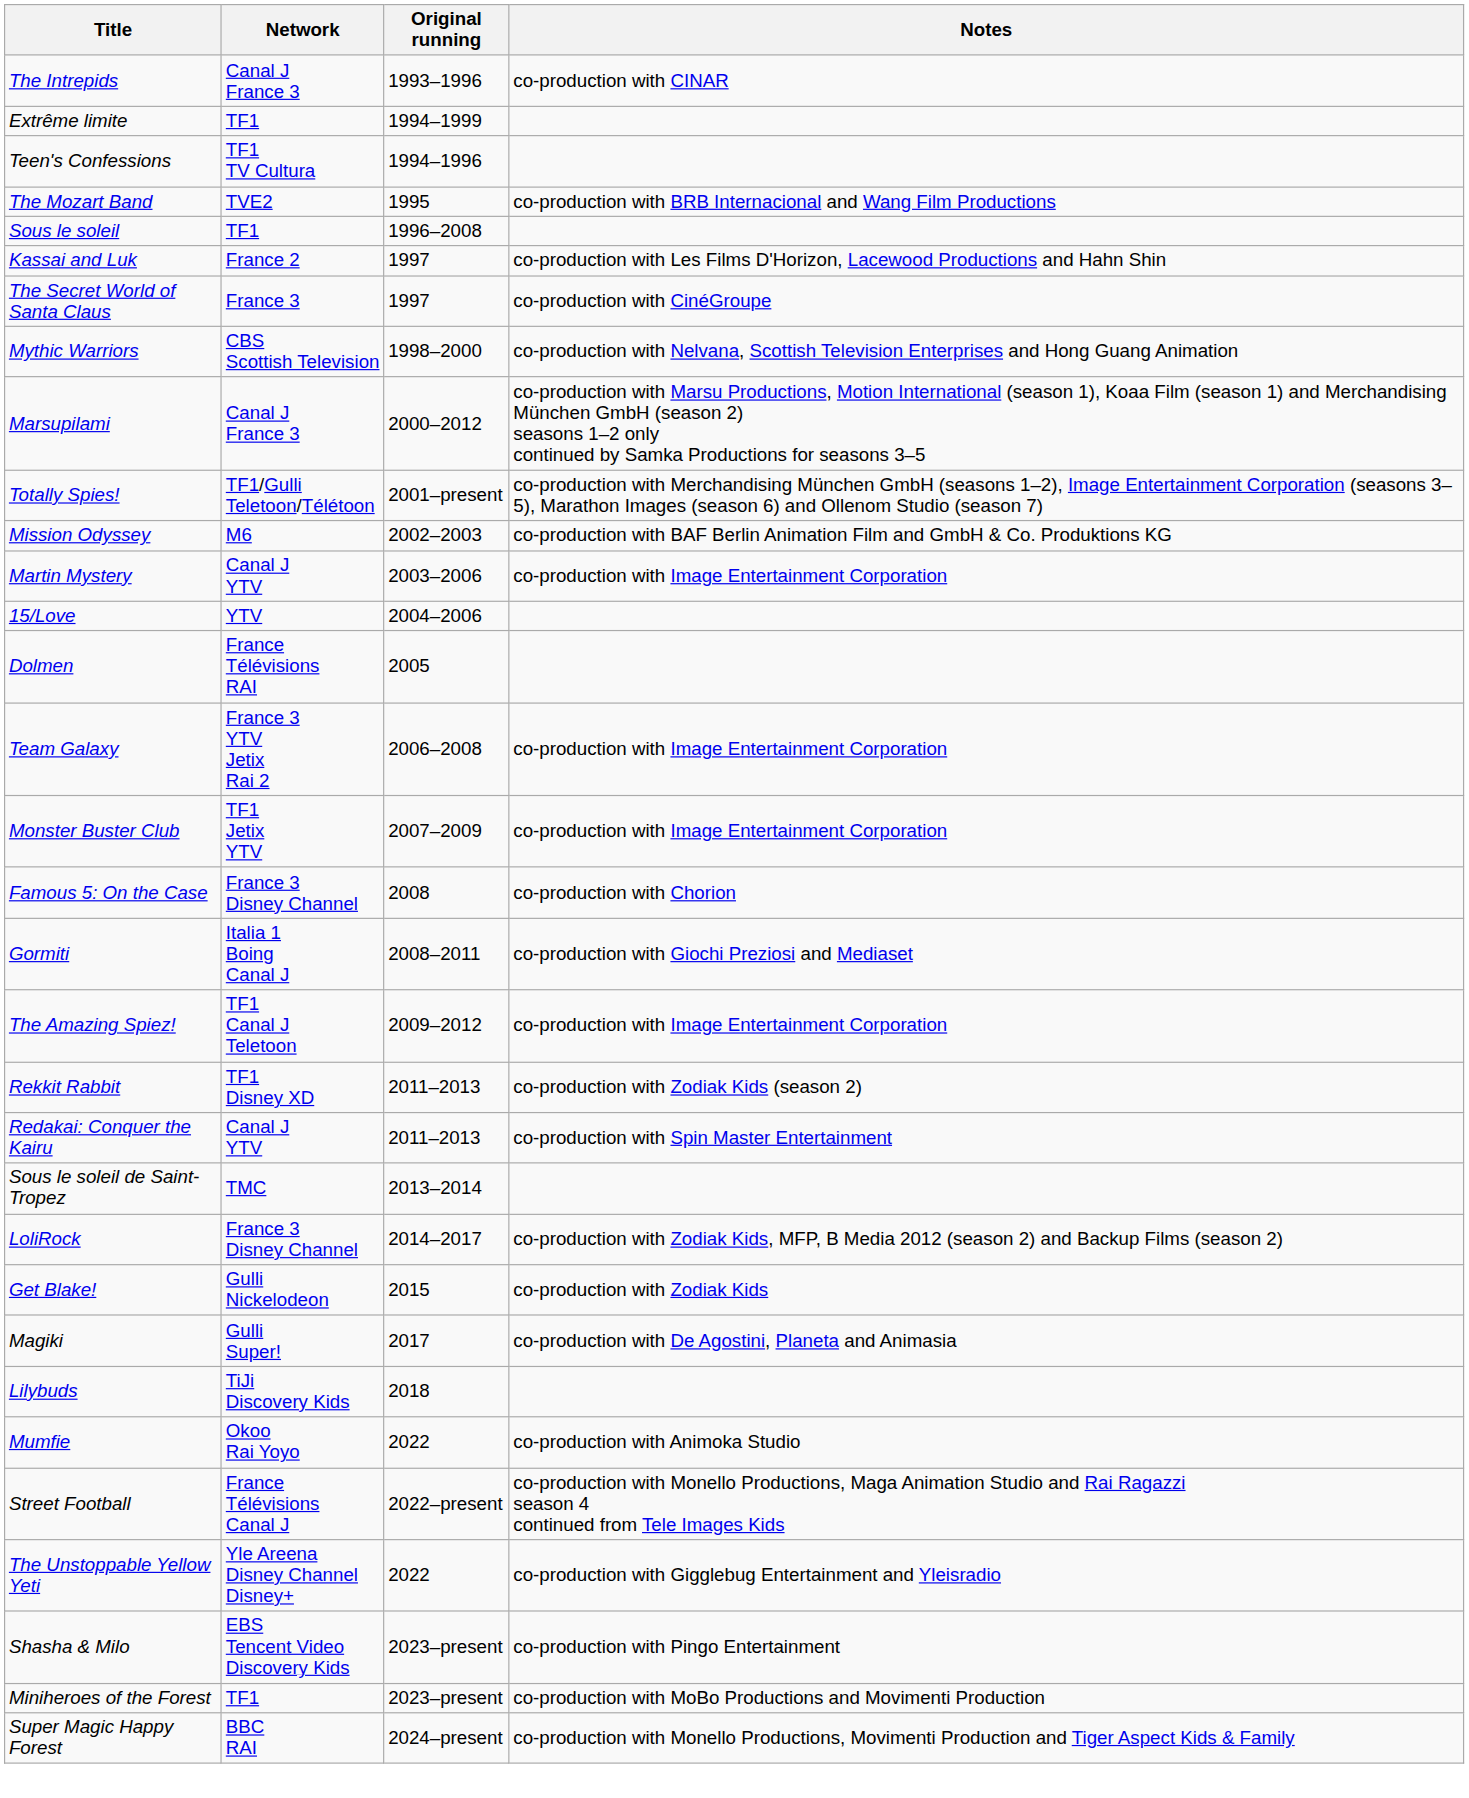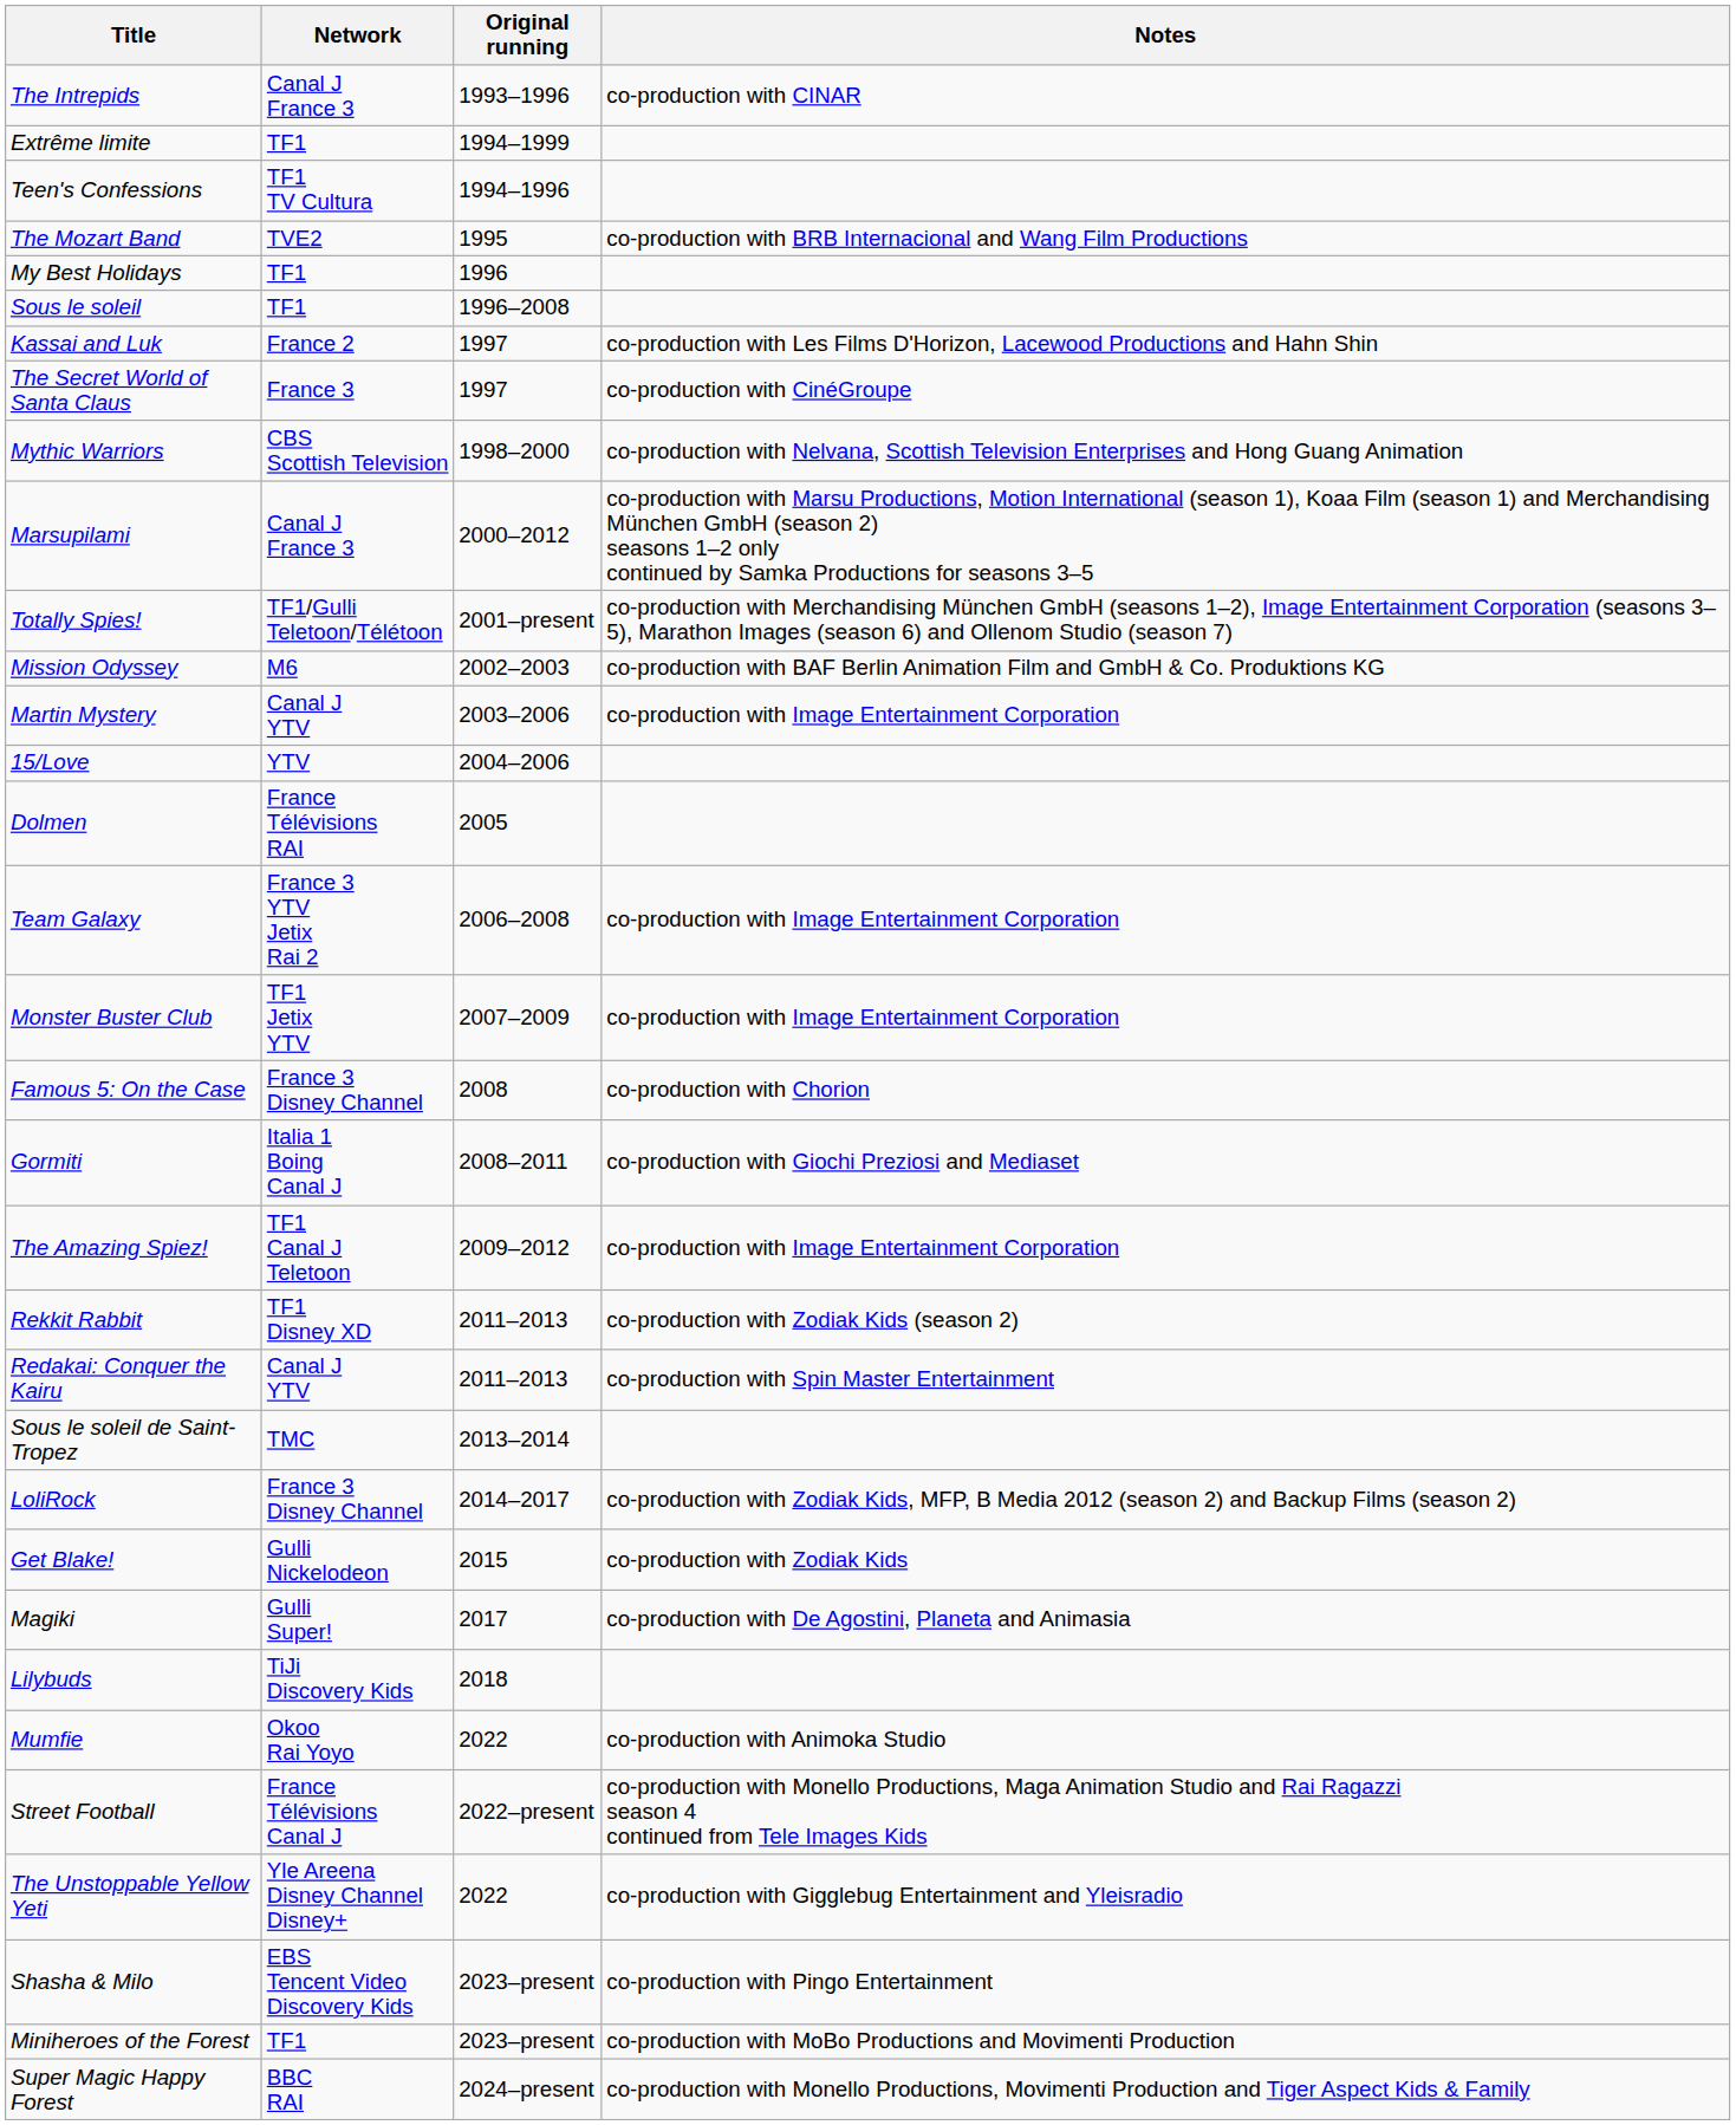 <table class="wikitable sortable">
 <tr>
 <th>Title</th>
 <th>Network</th>
 <th>Original running</th>
 <th>Notes</th>
 </tr>
 <tr>
 <td><em><a href='#'>The Intrepids</a></em></td>
 <td><a href='#'>Canal J</a><br><a href='#'>France 3</a></td>
 <td>1993–1996</td>
 <td>co-production with <a href='#'>CINAR</a></td>
 </tr>
 <tr>
 <td><em>Extrême limite</em></td>
 <td><a href='#'>TF1</a></td>
 <td>1994–1999</td>
 <td></td>
 </tr>
 <tr>
 <td><em>Teen's Confessions</em></td>
 <td><a href='#'>TF1</a><br><a href='#'>TV Cultura</a></td>
 <td>1994–1996</td>
 <td></td>
 </tr>
 <tr>
 <td><em><a href='#'>The Mozart Band</a></em></td>
 <td><a href='#'>TVE2</a></td>
 <td>1995</td>
 <td>co-production with <a href='#'>BRB Internacional</a> and <a href='#'>Wang Film Productions</a></td>
+</tr>
+<tr>
+<td><em>My Best Holidays</em></td>
+<td><a href='#'>TF1</a></td>
+<td>1996</td>
+<td></td>
 </tr>
 <tr>
 <td><em><a href='#'>Sous le soleil</a></em></td>
 <td><a href='#'>TF1</a></td>
 <td>1996–2008</td>
 <td></td>
 </tr>
 <tr>
 <td><em><a href='#'>Kassai and Luk</a></em></td>
 <td><a href='#'>France 2</a></td>
 <td>1997</td>
 <td>co-production with Les Films D'Horizon, <a href='#'>Lacewood Productions</a> and Hahn Shin</td>
 </tr>
 <tr>
 <td><em><a href='#'>The Secret World of Santa Claus</a></em></td>
 <td><a href='#'>France 3</a></td>
 <td>1997</td>
 <td>co-production with <a href='#'>CinéGroupe</a></td>
 </tr>
 <tr>
 <td><em><a href='#'>Mythic Warriors</a></em></td>
 <td><a href='#'>CBS</a><br><a href='#'>Scottish Television</a></td>
 <td>1998–2000</td>
 <td>co-production with <a href='#'>Nelvana</a>, <a href='#'>Scottish Television Enterprises</a> and Hong Guang Animation</td>
 </tr>
 <tr>
 <td><em><a href='#'>Marsupilami</a></em></td>
 <td><a href='#'>Canal J</a><br><a href='#'>France 3</a></td>
 <td>2000–2012</td>
 <td>co-production with <a href='#'>Marsu Productions</a>, <a href='#'>Motion International</a> (season 1), Koaa Film (season 1) and Merchandising München GmbH (season 2)<br>seasons 1–2 only<br>continued by Samka Productions for seasons 3–5</td>
 </tr>
 <tr>
 <td><em><a href='#'>Totally Spies!</a></em></td>
 <td><a href='#'>TF1</a>/<a href='#'>Gulli</a><br><a href='#'>Teletoon</a>/<a href='#'>Télétoon</a></td>
 <td>2001–present</td>
 <td>co-production with Merchandising München GmbH (seasons 1–2), <a href='#'>Image Entertainment Corporation</a> (seasons 3–5), Marathon Images (season 6) and Ollenom Studio (season 7)</td>
 </tr>
 <tr>
 <td><em><a href='#'>Mission Odyssey</a></em></td>
 <td><a href='#'>M6</a></td>
 <td>2002–2003</td>
 <td>co-production with BAF Berlin Animation Film and GmbH & Co. Produktions KG</td>
 </tr>
 <tr>
 <td><em><a href='#'>Martin Mystery</a></em></td>
 <td><a href='#'>Canal J</a><br><a href='#'>YTV</a></td>
 <td>2003–2006</td>
 <td>co-production with <a href='#'>Image Entertainment Corporation</a></td>
 </tr>
 <tr>
 <td><em><a href='#'>15/Love</a></em></td>
 <td><a href='#'>YTV</a></td>
 <td>2004–2006</td>
 <td></td>
 </tr>
 <tr>
 <td><em><a href='#'>Dolmen</a></em></td>
 <td><a href='#'>France Télévisions</a><br><a href='#'>RAI</a></td>
 <td>2005</td>
 <td></td>
 </tr>
 <tr>
 <td><em><a href='#'>Team Galaxy</a></em></td>
 <td><a href='#'>France 3</a><br><a href='#'>YTV</a><br><a href='#'>Jetix</a><br><a href='#'>Rai 2</a></td>
 <td>2006–2008</td>
 <td>co-production with <a href='#'>Image Entertainment Corporation</a></td>
 </tr>
 <tr>
 <td><em><a href='#'>Monster Buster Club</a></em></td>
 <td><a href='#'>TF1</a><br><a href='#'>Jetix</a><br><a href='#'>YTV</a></td>
 <td>2007–2009</td>
 <td>co-production with <a href='#'>Image Entertainment Corporation</a></td>
 </tr>
 <tr>
 <td><em><a href='#'>Famous 5: On the Case</a></em></td>
 <td><a href='#'>France 3</a><br><a href='#'>Disney Channel</a></td>
 <td>2008</td>
 <td>co-production with <a href='#'>Chorion</a></td>
 </tr>
 <tr>
 <td><em><a href='#'>Gormiti</a></em></td>
 <td><a href='#'>Italia 1</a><br><a href='#'>Boing</a><br><a href='#'>Canal J</a></td>
 <td>2008–2011</td>
 <td>co-production with <a href='#'>Giochi Preziosi</a> and <a href='#'>Mediaset</a></td>
 </tr>
 <tr>
 <td><em><a href='#'>The Amazing Spiez!</a></em></td>
 <td><a href='#'>TF1</a><br><a href='#'>Canal J</a><br><a href='#'>Teletoon</a></td>
 <td>2009–2012</td>
 <td>co-production with <a href='#'>Image Entertainment Corporation</a></td>
 </tr>
 <tr>
 <td><em><a href='#'>Rekkit Rabbit</a></em></td>
 <td><a href='#'>TF1</a><br><a href='#'>Disney XD</a></td>
 <td>2011–2013</td>
 <td>co-production with <a href='#'>Zodiak Kids</a> (season 2)</td>
 </tr>
 <tr>
 <td><em><a href='#'>Redakai: Conquer the Kairu</a></em></td>
 <td><a href='#'>Canal J</a><br><a href='#'>YTV</a></td>
 <td>2011–2013</td>
 <td>co-production with <a href='#'>Spin Master Entertainment</a></td>
 </tr>
 <tr>
 <td><em>Sous le soleil de Saint-Tropez</em></td>
 <td><a href='#'>TMC</a></td>
 <td>2013–2014</td>
 <td></td>
 </tr>
 <tr>
 <td><em><a href='#'>LoliRock</a></em></td>
 <td><a href='#'>France 3</a><br><a href='#'>Disney Channel</a></td>
 <td>2014–2017</td>
 <td>co-production with <a href='#'>Zodiak Kids</a>, MFP, B Media 2012 (season 2) and Backup Films (season 2)</td>
 </tr>
 <tr>
 <td><em><a href='#'>Get Blake!</a></em></td>
 <td><a href='#'>Gulli</a><br><a href='#'>Nickelodeon</a></td>
 <td>2015</td>
 <td>co-production with <a href='#'>Zodiak Kids</a></td>
 </tr>
 <tr>
 <td><em>Magiki</em></td>
 <td><a href='#'>Gulli</a><br><a href='#'>Super!</a></td>
 <td>2017</td>
 <td>co-production with <a href='#'>De Agostini</a>, <a href='#'>Planeta</a> and Animasia</td>
 </tr>
 <tr>
 <td><em><a href='#'>Lilybuds</a></em></td>
 <td><a href='#'>TiJi</a><br><a href='#'>Discovery Kids</a></td>
 <td>2018</td>
 <td></td>
 </tr>
 <tr>
 <td><em><a href='#'>Mumfie</a></em></td>
 <td><a href='#'>Okoo</a><br><a href='#'>Rai Yoyo</a></td>
 <td>2022</td>
 <td>co-production with Animoka Studio</td>
 </tr>
 <tr>
 <td><em>Street Football</em></td>
 <td><a href='#'>France Télévisions</a><br><a href='#'>Canal J</a></td>
 <td>2022–present</td>
 <td>co-production with Monello Productions, Maga Animation Studio and <a href='#'>Rai Ragazzi</a><br>season 4<br>continued from <a href='#'>Tele Images Kids</a></td>
 </tr>
 <tr>
 <td><em><a href='#'>The Unstoppable Yellow Yeti</a></em></td>
 <td><a href='#'>Yle Areena</a><br><a href='#'>Disney Channel</a><br><a href='#'>Disney+</a></td>
 <td>2022</td>
 <td>co-production with Gigglebug Entertainment and <a href='#'>Yleisradio</a></td>
 </tr>
 <tr>
 <td><em>Shasha & Milo</em></td>
 <td><a href='#'>EBS</a><br><a href='#'>Tencent Video</a><br><a href='#'>Discovery Kids</a></td>
 <td>2023–present</td>
 <td>co-production with Pingo Entertainment</td>
 </tr>
 <tr>
 <td><em>Miniheroes of the Forest</em></td>
 <td><a href='#'>TF1</a></td>
 <td>2023–present</td>
 <td>co-production with MoBo Productions and Movimenti Production</td>
 </tr>
 <tr>
 <td><em>Super Magic Happy Forest</em></td>
 <td><a href='#'>BBC</a><br><a href='#'>RAI</a></td>
 <td>2024–present</td>
 <td>co-production with Monello Productions, Movimenti Production and <a href='#'>Tiger Aspect Kids & Family</a></td>
 </tr>
 </table>
